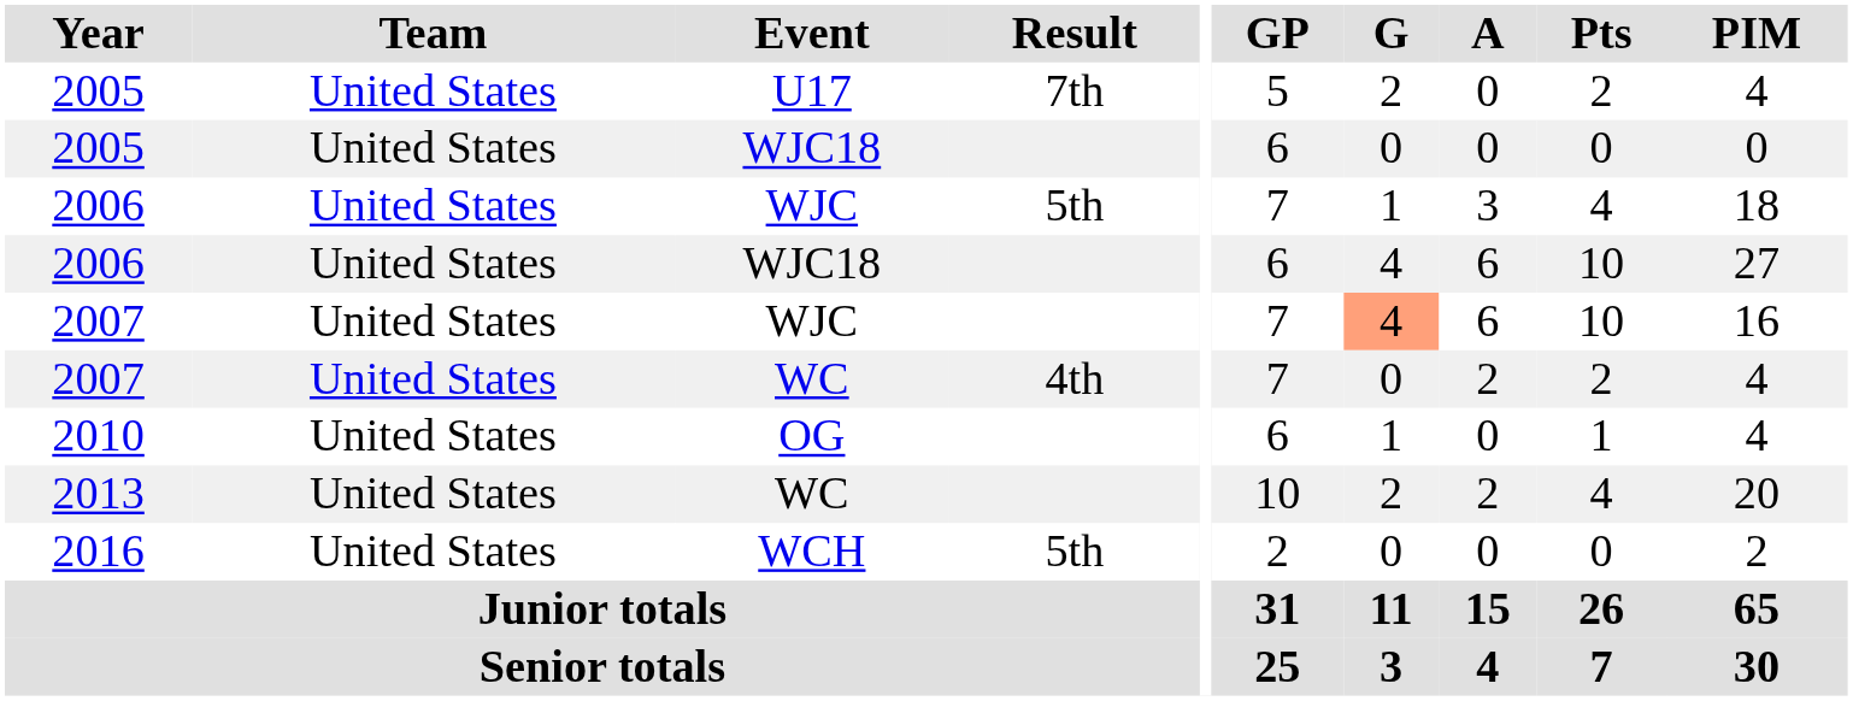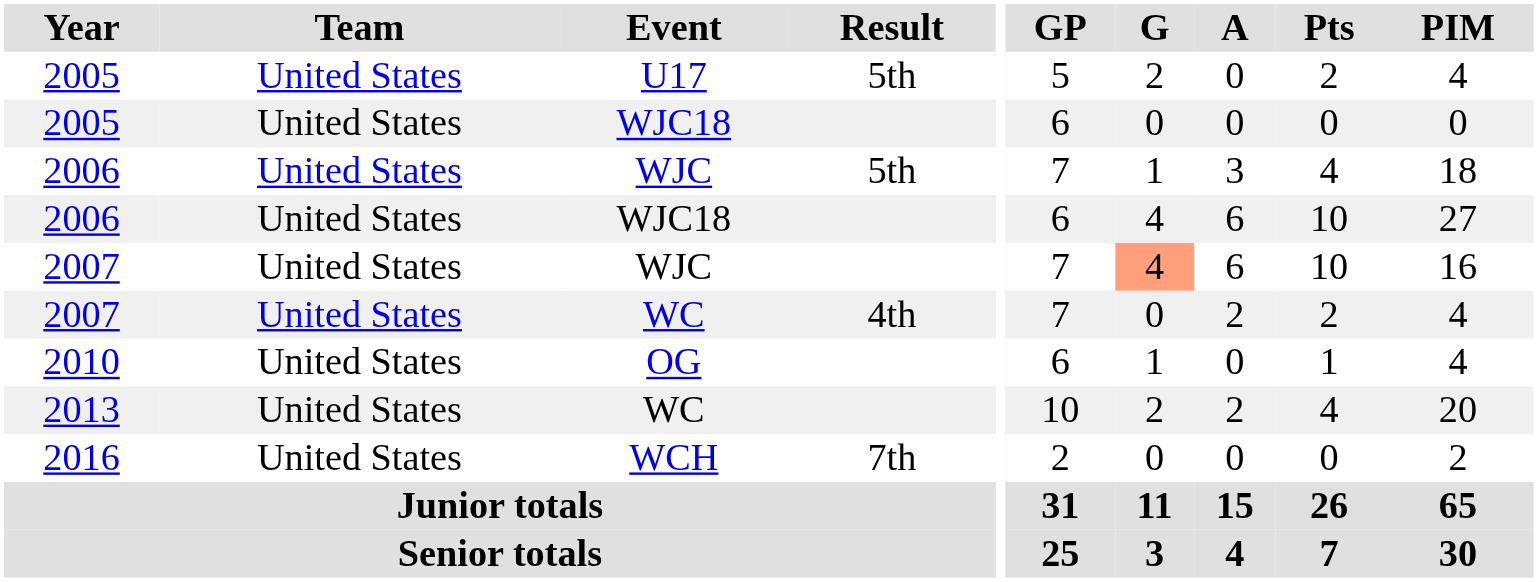 <table border="0" cellpadding="1" cellspacing="0" ID="Table3" style="text-align:center; width:40em">
 <tr ALIGN="center" bgcolor="#e0e0e0">
 <th>Year</th>
 <th>Team</th>
 <th>Event</th>
 <th>Result</th>
 <th rowspan="99" bgcolor="#ffffff"></th>
 <th>GP</th>
 <th>G</th>
 <th>A</th>
 <th>Pts</th>
 <th>PIM</th>
 </tr>
 <tr>
 <td><a href='#'>2005</a></td>
 <td><a href='#'>United States</a></td>
 <td><a href='#'>U17</a></td>
-<td>7th</td>
+<td>5th</td>
 <td>5</td>
 <td>2</td>
 <td>0</td>
 <td>2</td>
 <td>4</td>
 </tr>
 <tr bgcolor="#f0f0f0">
 <td><a href='#'>2005</a></td>
 <td>United States</td>
 <td><a href='#'>WJC18</a></td>
 <td></td>
 <td>6</td>
 <td>0</td>
 <td>0</td>
 <td>0</td>
 <td>0</td>
 </tr>
 <tr>
 <td><a href='#'>2006</a></td>
 <td><a href='#'>United States</a></td>
 <td><a href='#'>WJC</a></td>
 <td>5th</td>
 <td>7</td>
 <td>1</td>
 <td>3</td>
 <td>4</td>
 <td>18</td>
 </tr>
 <tr bgcolor="#f0f0f0">
 <td><a href='#'>2006</a></td>
 <td>United States</td>
 <td>WJC18</td>
 <td></td>
 <td>6</td>
 <td>4</td>
 <td>6</td>
 <td>10</td>
 <td>27</td>
 </tr>
 <tr>
 <td><a href='#'>2007</a></td>
 <td>United States</td>
 <td>WJC</td>
 <td></td>
 <td>7</td>
 <td style="background: lightsalmon;">4</td>
 <td>6</td>
 <td>10</td>
 <td>16</td>
 </tr>
 <tr bgcolor="#f0f0f0">
 <td><a href='#'>2007</a></td>
 <td><a href='#'>United States</a></td>
 <td><a href='#'>WC</a></td>
 <td>4th</td>
 <td>7</td>
 <td>0</td>
 <td>2</td>
 <td>2</td>
 <td>4</td>
 </tr>
 <tr>
 <td><a href='#'>2010</a></td>
 <td>United States</td>
 <td><a href='#'>OG</a></td>
 <td></td>
 <td>6</td>
 <td>1</td>
 <td>0</td>
 <td>1</td>
 <td>4</td>
 </tr>
 <tr bgcolor="#f0f0f0">
 <td><a href='#'>2013</a></td>
 <td>United States</td>
 <td>WC</td>
 <td></td>
 <td>10</td>
 <td>2</td>
 <td>2</td>
 <td>4</td>
 <td>20</td>
 </tr>
 <tr>
 </tr>
 <tr>
 <td><a href='#'>2016</a></td>
 <td>United States</td>
 <td><a href='#'>WCH</a></td>
-<td>5th</td>
+<td>7th</td>
 <td>2</td>
 <td>0</td>
 <td>0</td>
 <td>0</td>
 <td>2</td>
 </tr>
 <tr bgcolor="#e0e0e0">
 <th colspan=4>Junior totals</th>
 <th>31</th>
 <th>11</th>
 <th>15</th>
 <th>26</th>
 <th>65</th>
 </tr>
 <tr bgcolor="#e0e0e0">
 <th colspan=4>Senior totals</th>
 <th>25</th>
 <th>3</th>
 <th>4</th>
 <th>7</th>
 <th>30</th>
 </tr>
 </table>
